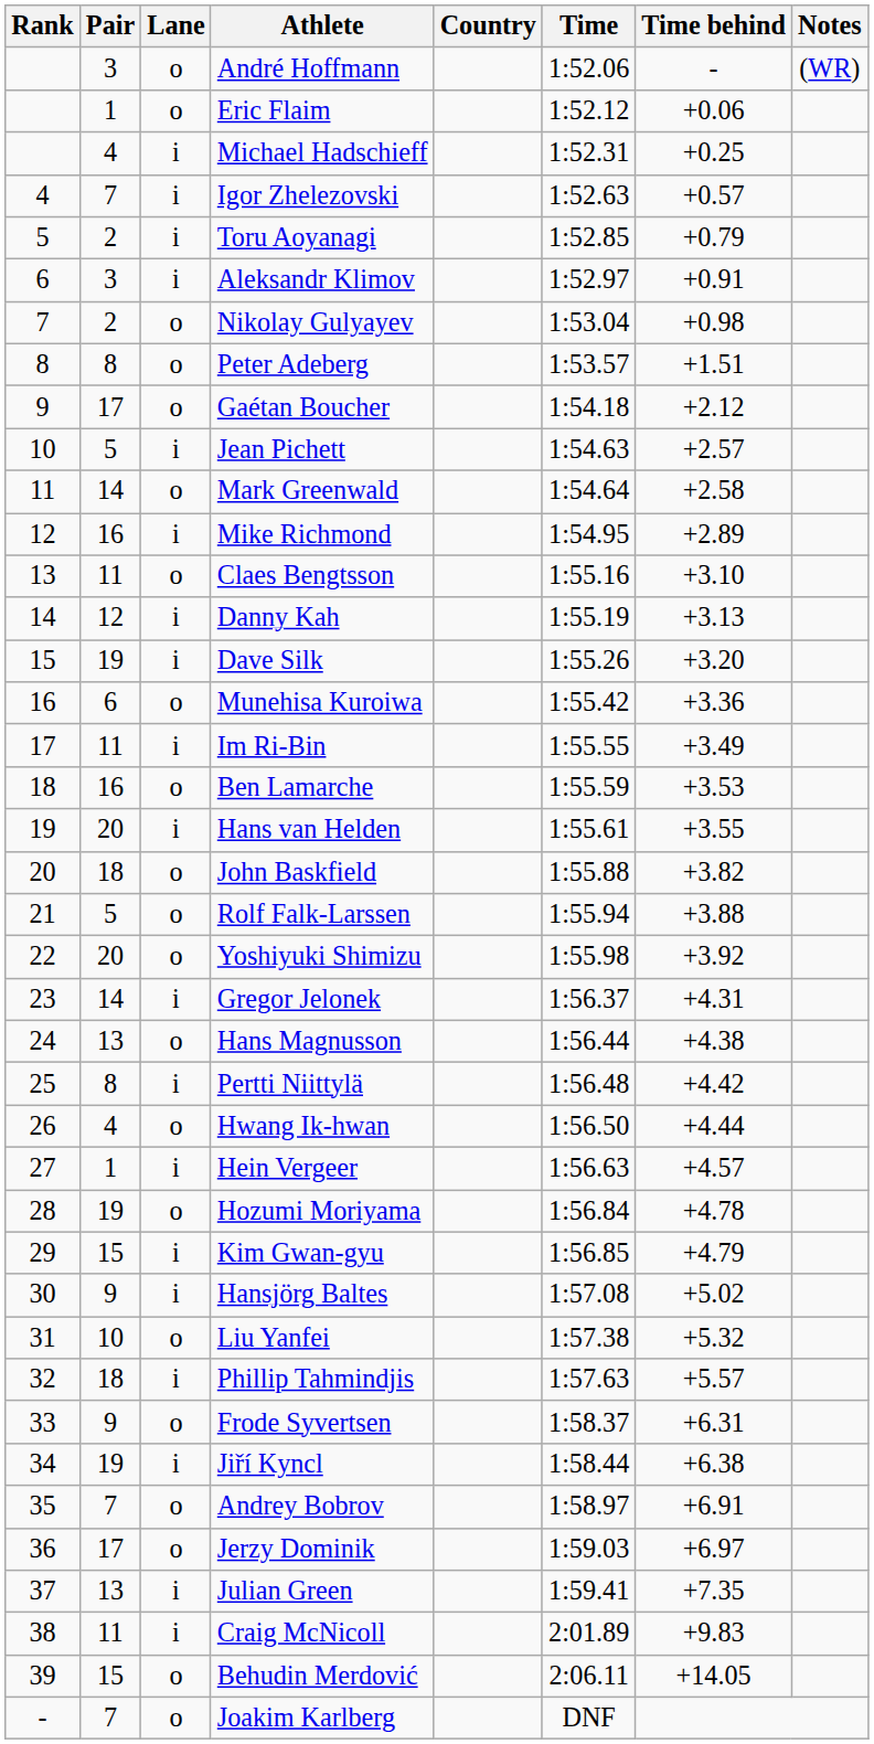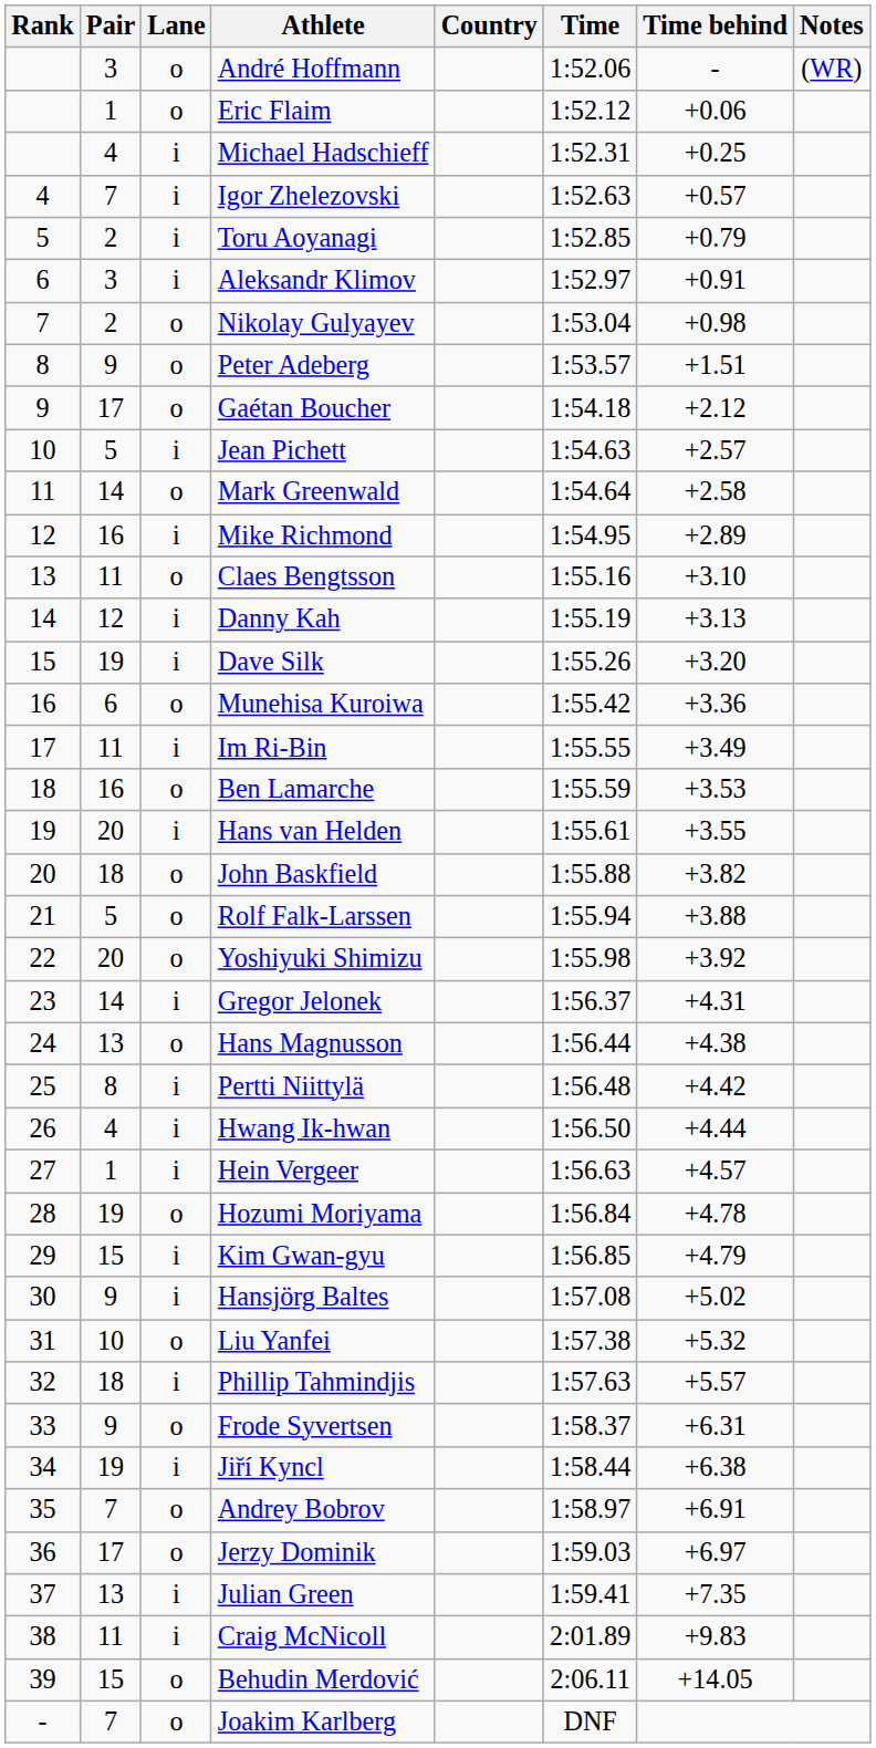 <table class="wikitable sortable" style="text-align:center">
 <tr>
 <th>Rank</th>
 <th>Pair</th>
 <th>Lane</th>
 <th>Athlete</th>
 <th>Country</th>
 <th>Time</th>
 <th>Time behind</th>
 <th>Notes</th>
 </tr>
 <tr>
 <td></td>
 <td>3</td>
 <td>o</td>
 <td align=left><a href='#'>André Hoffmann</a></td>
 <td align=left></td>
 <td>1:52.06</td>
 <td>-</td>
 <td>(<a href='#'>WR</a>)</td>
 </tr>
 <tr>
 <td></td>
 <td>1</td>
 <td>o</td>
 <td align=left><a href='#'>Eric Flaim</a></td>
 <td align=left></td>
 <td>1:52.12</td>
 <td>+0.06</td>
 <td></td>
 </tr>
 <tr>
 <td></td>
 <td>4</td>
 <td>i</td>
 <td align=left><a href='#'>Michael Hadschieff</a></td>
 <td align=left></td>
 <td>1:52.31</td>
 <td>+0.25</td>
 <td></td>
 </tr>
 <tr>
 <td>4</td>
 <td>7</td>
 <td>i</td>
 <td align=left><a href='#'>Igor Zhelezovski</a></td>
 <td align=left></td>
 <td>1:52.63</td>
 <td>+0.57</td>
 <td></td>
 </tr>
 <tr>
 <td>5</td>
 <td>2</td>
 <td>i</td>
 <td align=left><a href='#'>Toru Aoyanagi</a></td>
 <td align=left></td>
 <td>1:52.85</td>
 <td>+0.79</td>
 <td></td>
 </tr>
 <tr>
 <td>6</td>
 <td>3</td>
 <td>i</td>
 <td align=left><a href='#'>Aleksandr Klimov</a></td>
 <td align=left></td>
 <td>1:52.97</td>
 <td>+0.91</td>
 <td></td>
 </tr>
 <tr>
 <td>7</td>
 <td>2</td>
 <td>o</td>
 <td align=left><a href='#'>Nikolay Gulyayev</a></td>
 <td align=left></td>
 <td>1:53.04</td>
 <td>+0.98</td>
 <td></td>
 </tr>
 <tr>
 <td>8</td>
-<td>8</td>
+<td>9</td>
 <td>o</td>
 <td align=left><a href='#'>Peter Adeberg</a></td>
 <td align=left></td>
 <td>1:53.57</td>
 <td>+1.51</td>
 <td></td>
 </tr>
 <tr>
 <td>9</td>
 <td>17</td>
 <td>o</td>
 <td align=left><a href='#'>Gaétan Boucher</a></td>
 <td align=left></td>
 <td>1:54.18</td>
 <td>+2.12</td>
 <td></td>
 </tr>
 <tr>
 <td>10</td>
 <td>5</td>
 <td>i</td>
 <td align=left><a href='#'>Jean Pichett</a></td>
 <td align=left></td>
 <td>1:54.63</td>
 <td>+2.57</td>
 <td></td>
 </tr>
 <tr>
 <td>11</td>
 <td>14</td>
 <td>o</td>
 <td align=left><a href='#'>Mark Greenwald</a></td>
 <td align=left></td>
 <td>1:54.64</td>
 <td>+2.58</td>
 <td></td>
 </tr>
 <tr>
 <td>12</td>
 <td>16</td>
 <td>i</td>
 <td align=left><a href='#'>Mike Richmond</a></td>
 <td align=left></td>
 <td>1:54.95</td>
 <td>+2.89</td>
 <td></td>
 </tr>
 <tr>
 <td>13</td>
 <td>11</td>
 <td>o</td>
 <td align=left><a href='#'>Claes Bengtsson</a></td>
 <td align=left></td>
 <td>1:55.16</td>
 <td>+3.10</td>
 <td></td>
 </tr>
 <tr>
 <td>14</td>
 <td>12</td>
 <td>i</td>
 <td align=left><a href='#'>Danny Kah</a></td>
 <td align=left></td>
 <td>1:55.19</td>
 <td>+3.13</td>
 <td></td>
 </tr>
 <tr>
 <td>15</td>
 <td>19</td>
 <td>i</td>
 <td align=left><a href='#'>Dave Silk</a></td>
 <td align=left></td>
 <td>1:55.26</td>
 <td>+3.20</td>
 <td></td>
 </tr>
 <tr>
 <td>16</td>
 <td>6</td>
 <td>o</td>
 <td align=left><a href='#'>Munehisa Kuroiwa</a></td>
 <td align=left></td>
 <td>1:55.42</td>
 <td>+3.36</td>
 <td></td>
 </tr>
 <tr>
 <td>17</td>
 <td>11</td>
 <td>i</td>
 <td align=left><a href='#'>Im Ri-Bin</a></td>
 <td align=left></td>
 <td>1:55.55</td>
 <td>+3.49</td>
 <td></td>
 </tr>
 <tr>
 <td>18</td>
 <td>16</td>
 <td>o</td>
 <td align=left><a href='#'>Ben Lamarche</a></td>
 <td align=left></td>
 <td>1:55.59</td>
 <td>+3.53</td>
 <td></td>
 </tr>
 <tr>
 <td>19</td>
 <td>20</td>
 <td>i</td>
 <td align=left><a href='#'>Hans van Helden</a></td>
 <td align=left></td>
 <td>1:55.61</td>
 <td>+3.55</td>
 <td></td>
 </tr>
 <tr>
 <td>20</td>
 <td>18</td>
 <td>o</td>
 <td align=left><a href='#'>John Baskfield</a></td>
 <td align=left></td>
 <td>1:55.88</td>
 <td>+3.82</td>
 <td></td>
 </tr>
 <tr>
 <td>21</td>
 <td>5</td>
 <td>o</td>
 <td align=left><a href='#'>Rolf Falk-Larssen</a></td>
 <td align=left></td>
 <td>1:55.94</td>
 <td>+3.88</td>
 <td></td>
 </tr>
 <tr>
 <td>22</td>
 <td>20</td>
 <td>o</td>
 <td align=left><a href='#'>Yoshiyuki Shimizu</a></td>
 <td align=left></td>
 <td>1:55.98</td>
 <td>+3.92</td>
 <td></td>
 </tr>
 <tr>
 <td>23</td>
 <td>14</td>
 <td>i</td>
 <td align=left><a href='#'>Gregor Jelonek</a></td>
 <td align=left></td>
 <td>1:56.37</td>
 <td>+4.31</td>
 <td></td>
 </tr>
 <tr>
 <td>24</td>
 <td>13</td>
 <td>o</td>
 <td align=left><a href='#'>Hans Magnusson</a></td>
 <td align=left></td>
 <td>1:56.44</td>
 <td>+4.38</td>
 <td></td>
 </tr>
 <tr>
 <td>25</td>
 <td>8</td>
 <td>i</td>
 <td align=left><a href='#'>Pertti Niittylä</a></td>
 <td align=left></td>
 <td>1:56.48</td>
 <td>+4.42</td>
 <td></td>
 </tr>
 <tr>
 <td>26</td>
 <td>4</td>
-<td>o</td>
+<td>i</td>
 <td align=left><a href='#'>Hwang Ik-hwan</a></td>
 <td align=left></td>
 <td>1:56.50</td>
 <td>+4.44</td>
 <td></td>
 </tr>
 <tr>
 <td>27</td>
 <td>1</td>
 <td>i</td>
 <td align=left><a href='#'>Hein Vergeer</a></td>
 <td align=left></td>
 <td>1:56.63</td>
 <td>+4.57</td>
 <td></td>
 </tr>
 <tr>
 <td>28</td>
 <td>19</td>
 <td>o</td>
 <td align=left><a href='#'>Hozumi Moriyama</a></td>
 <td align=left></td>
 <td>1:56.84</td>
 <td>+4.78</td>
 <td></td>
 </tr>
 <tr>
 <td>29</td>
 <td>15</td>
 <td>i</td>
 <td align=left><a href='#'>Kim Gwan-gyu</a></td>
 <td align=left></td>
 <td>1:56.85</td>
 <td>+4.79</td>
 <td></td>
 </tr>
 <tr>
 <td>30</td>
 <td>9</td>
 <td>i</td>
 <td align=left><a href='#'>Hansjörg Baltes</a></td>
 <td align=left></td>
 <td>1:57.08</td>
 <td>+5.02</td>
 <td></td>
 </tr>
 <tr>
 <td>31</td>
 <td>10</td>
 <td>o</td>
 <td align=left><a href='#'>Liu Yanfei</a></td>
 <td align=left></td>
 <td>1:57.38</td>
 <td>+5.32</td>
 <td></td>
 </tr>
 <tr>
 <td>32</td>
 <td>18</td>
 <td>i</td>
 <td align=left><a href='#'>Phillip Tahmindjis</a></td>
 <td align=left></td>
 <td>1:57.63</td>
 <td>+5.57</td>
 <td></td>
 </tr>
 <tr>
 <td>33</td>
 <td>9</td>
 <td>o</td>
 <td align=left><a href='#'>Frode Syvertsen</a></td>
 <td align=left></td>
 <td>1:58.37</td>
 <td>+6.31</td>
 <td></td>
 </tr>
 <tr>
 <td>34</td>
 <td>19</td>
 <td>i</td>
 <td align=left><a href='#'>Jiří Kyncl</a></td>
 <td align=left></td>
 <td>1:58.44</td>
 <td>+6.38</td>
 <td></td>
 </tr>
 <tr>
 <td>35</td>
 <td>7</td>
 <td>o</td>
 <td align=left><a href='#'>Andrey Bobrov</a></td>
 <td align=left></td>
 <td>1:58.97</td>
 <td>+6.91</td>
 <td></td>
 </tr>
 <tr>
 <td>36</td>
 <td>17</td>
 <td>o</td>
 <td align=left><a href='#'>Jerzy Dominik</a></td>
 <td align=left></td>
 <td>1:59.03</td>
 <td>+6.97</td>
 <td></td>
 </tr>
 <tr>
 <td>37</td>
 <td>13</td>
 <td>i</td>
 <td align=left><a href='#'>Julian Green</a></td>
 <td align=left></td>
 <td>1:59.41</td>
 <td>+7.35</td>
 <td></td>
 </tr>
 <tr>
 <td>38</td>
 <td>11</td>
 <td>i</td>
 <td align=left><a href='#'>Craig McNicoll</a></td>
 <td align=left></td>
 <td>2:01.89</td>
 <td>+9.83</td>
 <td></td>
 </tr>
 <tr>
 <td>39</td>
 <td>15</td>
 <td>o</td>
 <td align=left><a href='#'>Behudin Merdović</a></td>
 <td align=left></td>
 <td>2:06.11</td>
 <td>+14.05</td>
 <td></td>
 </tr>
 <tr>
 <td>-</td>
 <td>7</td>
 <td>o</td>
 <td align=left><a href='#'>Joakim Karlberg</a></td>
 <td align=left></td>
 <td>DNF</td>
 </tr>
 </table>
